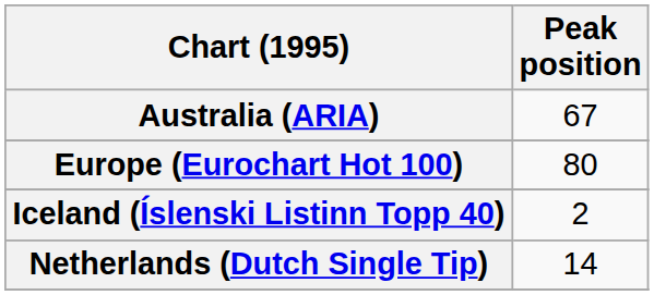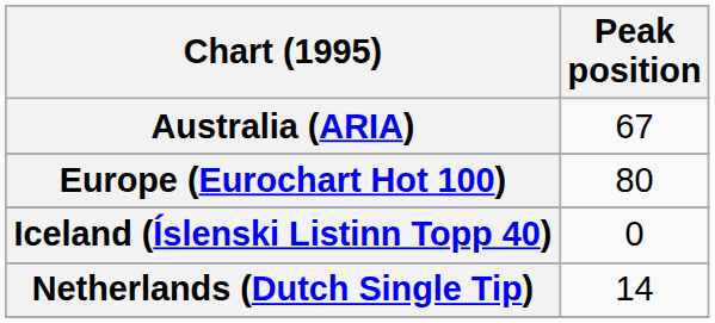 <table class="wikitable sortable plainrowheaders" style="text-align:center">
 <tr>
 <th scope="col">Chart (1995)</th>
 <th scope="col">Peak<br>position</th>
 </tr>
 <tr>
 <th scope="row">Australia (<a href='#'>ARIA</a>)</th>
 <td>67</td>
 </tr>
 <tr>
 </tr>
 <tr>
 <th scope="row">Europe (<a href='#'>Eurochart Hot 100</a>)</th>
 <td>80</td>
 </tr>
 <tr>
 </tr>
 <tr>
 <th scope="row">Iceland (<a href='#'>Íslenski Listinn Topp 40</a>)</th>
-<td>2</td>
+<td>0</td>
 </tr>
 <tr>
 <th scope="row">Netherlands (<a href='#'>Dutch Single Tip</a>)</th>
 <td>14</td>
 </tr>
 <tr>
 </tr>
 <tr>
 </tr>
 <tr>
 </tr>
 </table>
